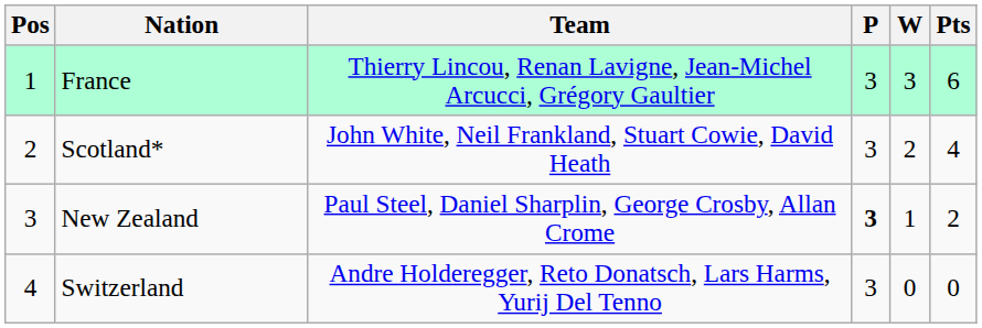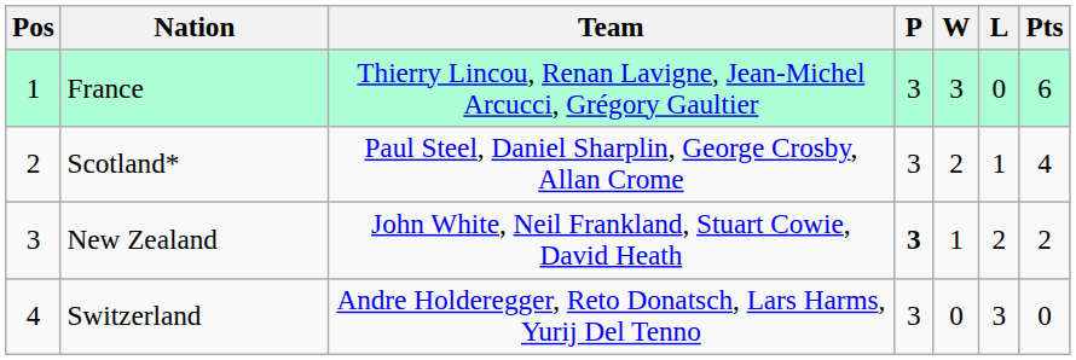 <table class="wikitable" style="font-size: 100%">
 <tr>
 <th width=20>Pos</th>
 <th width=200>Nation</th>
 <th width=500>Team</th>
 <th width=20>P</th>
 <th width=20>W</th>
+<th width=20>L</th>
 <th width=20>Pts</th>
 </tr>
 <tr align=center style="background: #ADFFD6;">
 <td>1</td>
 <td align="left"> France</td>
 <td><a href='#'>Thierry Lincou</a>, <a href='#'>Renan Lavigne</a>, <a href='#'>Jean-Michel Arcucci</a>, <a href='#'>Grégory Gaultier</a></td>
 <td>3</td>
 <td>3</td>
+<td>0</td>
 <td>6</td>
 </tr>
 <tr align=center>
 <td>2</td>
 <td align="left"> Scotland*</td>
-<td><a href='#'>John White</a>, <a href='#'>Neil Frankland</a>, <a href='#'>Stuart Cowie</a>, <a href='#'>David Heath</a></td>
+<td><a href='#'>Paul Steel</a>, <a href='#'>Daniel Sharplin</a>, <a href='#'>George Crosby</a>, <a href='#'>Allan Crome</a></td>
 <td>3</td>
 <td>2</td>
+<td>1</td>
 <td>4</td>
 </tr>
 <tr align=center>
 <td>3</td>
 <td align="left"> New Zealand</td>
-<td><a href='#'>Paul Steel</a>, <a href='#'>Daniel Sharplin</a>, <a href='#'>George Crosby</a>, <a href='#'>Allan Crome</a></td>
+<td><a href='#'>John White</a>, <a href='#'>Neil Frankland</a>, <a href='#'>Stuart Cowie</a>, <a href='#'>David Heath</a></td>
 <td><strong>3</strong></td>
 <td>1</td>
+<td>2</td>
 <td>2</td>
 </tr>
 <tr align=center>
 <td>4</td>
 <td align="left"> Switzerland</td>
 <td><a href='#'>Andre Holderegger</a>, <a href='#'>Reto Donatsch</a>, <a href='#'>Lars Harms</a>, <a href='#'>Yurij Del Tenno</a></td>
 <td>3</td>
 <td>0</td>
+<td>3</td>
 <td>0</td>
 </tr>
 </table>
